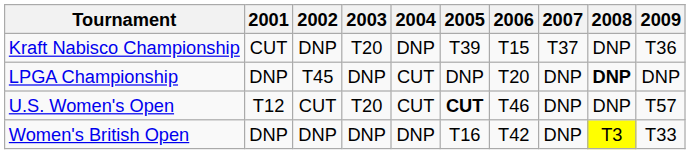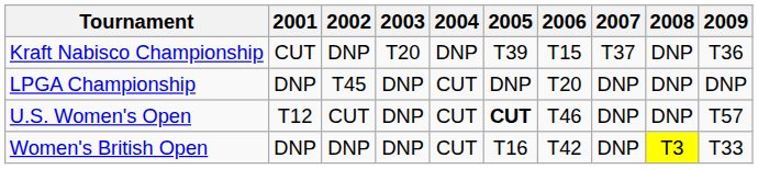 <table class="wikitable" style="font-size:95%;">
 <tr>
 <th>Tournament</th>
 <th>2001</th>
 <th>2002</th>
 <th>2003</th>
 <th>2004</th>
 <th>2005</th>
 <th>2006</th>
 <th>2007</th>
 <th>2008</th>
 <th>2009</th>
 </tr>
 <tr>
 <td><a href='#'>Kraft Nabisco Championship</a></td>
 <td align="center">CUT</td>
 <td align="center">DNP</td>
 <td align="center">T20</td>
 <td align="center">DNP</td>
 <td align="center">T39</td>
 <td align="center">T15</td>
 <td align="center">T37</td>
 <td align="center">DNP</td>
 <td align="center">T36</td>
 </tr>
 <tr>
 <td><a href='#'>LPGA Championship</a></td>
 <td align="center">DNP</td>
 <td align="center">T45</td>
 <td align="center">DNP</td>
 <td align="center">CUT</td>
 <td align="center">DNP</td>
 <td align="center">T20</td>
 <td align="center">DNP</td>
-<td align="center"><strong>DNP</strong></td>
+<td align="center">DNP</td>
 <td align="center">DNP</td>
 </tr>
 <tr>
 <td><a href='#'>U.S. Women's Open</a></td>
 <td align="center">T12</td>
 <td align="center">CUT</td>
-<td align="center">T20</td>
+<td align="center">DNP</td>
 <td align="center">CUT</td>
 <td align="center"><strong>CUT</strong></td>
 <td align="center">T46</td>
 <td align="center">DNP</td>
 <td align="center">DNP</td>
 <td align="center">T57</td>
 </tr>
 <tr>
 <td><a href='#'>Women's British Open</a></td>
 <td align="center">DNP</td>
 <td align="center">DNP</td>
 <td align="center">DNP</td>
-<td align="center">DNP</td>
+<td align="center">CUT</td>
 <td align="center">T16</td>
 <td align="center">T42</td>
 <td align="center">DNP</td>
 <td align="center" style="background:yellow;">T3</td>
 <td align="center">T33</td>
 </tr>
 </table>
